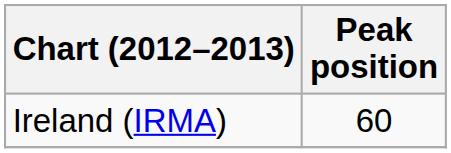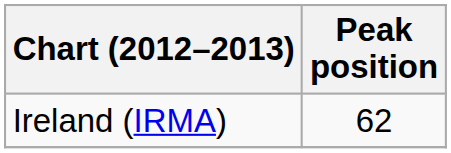 <table class="wikitable sortable plainrowheaders">
 <tr>
 <th scope="col">Chart (2012–2013)</th>
 <th scope="col">Peak<br>position</th>
 </tr>
 <tr>
 <td>Ireland (<a href='#'>IRMA</a>)</td>
-<td align="center">60</td>
+<td align="center">62</td>
 </tr>
 <tr>
 </tr>
 <tr>
 </tr>
 <tr>
 </tr>
 <tr>
 </tr>
 <tr>
 </tr>
 <tr>
 </tr>
 <tr>
 </tr>
 </table>
